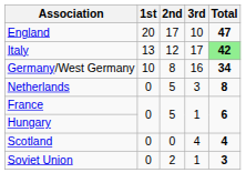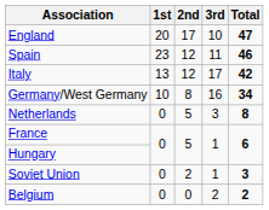 <table class="wikitable sortable" style="text-align:center">
 <tr>
 <th>Association</th>
 <th>1st</th>
 <th>2nd</th>
 <th>3rd</th>
 <th>Total</th>
 </tr>
 <tr>
 <td align=left> <a href='#'>England</a></td>
 <td>20</td>
 <td>17</td>
 <td>10</td>
 <td><strong>47</strong></td>
 </tr>
 <tr>
+<td align=left> <a href='#'>Spain</a></td>
+<td>23</td>
+<td>12</td>
+<td>11</td>
+<td><strong>46</strong></td>
+</tr>
+<tr>
 <td align=left> <a href='#'>Italy</a></td>
 <td>13</td>
 <td>12</td>
 <td>17</td>
-<td style="background: lightgreen;"><strong>42</strong></td>
+<td><strong>42</strong></td>
 </tr>
 <tr>
 <td align=left> <a href='#'>Germany</a>/West Germany</td>
 <td>10</td>
 <td>8</td>
 <td>16</td>
 <td><strong>34</strong></td>
 </tr>
 <tr>
 <td align=left> <a href='#'>Netherlands</a></td>
 <td>0</td>
 <td>5</td>
 <td>3</td>
 <td><strong>8</strong></td>
 </tr>
 <tr>
 <td align=left> <a href='#'>France</a></td>
 <td rowspan=2>0</td>
 <td rowspan=2>5</td>
 <td rowspan=2>1</td>
 <td rowspan=2><strong>6</strong></td>
 </tr>
 <tr>
 <td align=left> <a href='#'>Hungary</a></td>
 </tr>
 <tr>
-<td align=left> <a href='#'>Scotland</a></td>
-<td>0</td>
-<td>0</td>
-<td>4</td>
-<td><strong>4</strong></td>
-</tr>
-<tr>
 <td align=left> <a href='#'>Soviet Union</a></td>
 <td>0</td>
 <td>2</td>
 <td>1</td>
 <td><strong>3</strong></td>
 </tr>
+<tr>
+<td align=left> <a href='#'>Belgium</a></td>
+<td>0</td>
+<td>0</td>
+<td>2</td>
+<td><strong>2</strong></td>
+</tr>
 </table>
